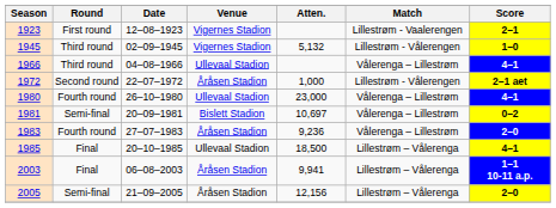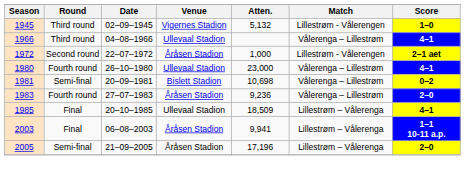 <table class="wikitable" style="text-align: center; font-size: 12px">
 <tr bgcolor=#CADCFB>
 </tr>
 <tr>
 <th width="50">Season</th>
 <th width="75">Round</th>
 <th width="72">Date</th>
 <th width="100">Venue</th>
 <th width="75">Atten.</th>
 <th width="140">Match</th>
 <th width="90">Score</th>
-</tr>
-<tr>
-<td bgcolor="#ffe4c4" align="center"><a href='#'>1923</a></td>
-<td>First round</td>
-<td>12–08–1923</td>
-<td><a href='#'>Vigernes Stadion</a></td>
-<td></td>
-<td>Lillestrøm - Vaalerengen</td>
-<td bgcolor="yellow"><strong>2–1</strong></td>
 </tr>
 <tr>
 <td bgcolor="#ffe4c4" align="center"><a href='#'>1945</a></td>
 <td>Third round</td>
 <td>02–09–1945</td>
 <td><a href='#'>Vigernes Stadion</a></td>
 <td>5,132</td>
 <td>Lillestrøm - Vålerengen</td>
 <td bgcolor="yellow"><strong>1–0</strong></td>
 </tr>
 <tr>
 <td bgcolor=#ffe4c4 align="center"><a href='#'>1966</a></td>
 <td>Third round</td>
 <td>04–08–1966</td>
 <td><a href='#'>Ullevaal Stadion</a></td>
 <td></td>
 <td>Vålerenga – Lillestrøm</td>
 <td style="color:white;background:#0000FF"><strong>4–1</strong></td>
 </tr>
 <tr>
 <td bgcolor="#ffe4c4" align="center"><a href='#'>1972</a></td>
 <td>Second round</td>
 <td>22–07–1972</td>
 <td><a href='#'>Åråsen Stadion</a></td>
 <td>1,000</td>
 <td>Lillestrøm - Vålerengen</td>
 <td bgcolor="yellow"><strong>2–1 aet</strong></td>
 </tr>
 <tr>
 <td bgcolor=#ffe4c4 align="center"><a href='#'>1980</a></td>
 <td>Fourth round</td>
 <td>26–10–1980</td>
 <td><a href='#'>Ullevaal Stadion</a></td>
 <td>23,000</td>
 <td>Vålerenga – Lillestrøm</td>
 <td style="color:white;background:#0000FF"><strong>4–1</strong></td>
 </tr>
 <tr>
 <td bgcolor=#ffe4c4 align="center"><a href='#'>1981</a></td>
 <td>Semi-final</td>
 <td>20–09–1981</td>
 <td><a href='#'>Bislett Stadion</a></td>
-<td>10,697</td>
+<td>10,698</td>
 <td>Vålerenga – Lillestrøm</td>
 <td bgcolor=yellow><strong>0–2</strong></td>
 </tr>
 <tr>
 <td bgcolor=#ffe4c4 align="center"><a href='#'>1983</a></td>
 <td>Fourth round</td>
 <td>27–07–1983</td>
 <td><a href='#'>Åråsen Stadion</a></td>
 <td>9,236</td>
 <td>Vålerenga – Lillestrøm</td>
 <td style="color:white;background:#0000FF"><strong>2–0</strong></td>
 </tr>
 <tr>
 <td bgcolor=#ffe4c4 align="center"><a href='#'>1985</a></td>
 <td>Final</td>
 <td>20–10–1985</td>
 <td>Ullevaal Stadion</td>
-<td>18,500</td>
+<td>18,509</td>
 <td>Lillestrøm – Vålerenga</td>
 <td bgcolor=yellow><strong>4–1</strong></td>
 </tr>
 <tr>
 <td bgcolor=#ffe4c4 align="center"><a href='#'>2003</a></td>
 <td>Final</td>
 <td>06–08–2003</td>
 <td><a href='#'>Åråsen Stadion</a></td>
 <td>9,941</td>
 <td>Lillestrøm – Vålerenga</td>
 <td style="color:white;background:#0000FF"><strong>1–1</strong><br><strong>10-11 a.p.</strong></td>
 </tr>
 <tr>
 <td bgcolor=#ffe4c4 align="center"><a href='#'>2005</a></td>
 <td>Semi-final</td>
 <td>21–09–2005</td>
 <td>Åråsen Stadion</td>
-<td>12,156</td>
+<td>17,196</td>
 <td>Lillestrøm – Vålerenga</td>
 <td bgcolor=yellow><strong>2–0</strong></td>
 </tr>
 <tr>
 </tr>
 </table>
